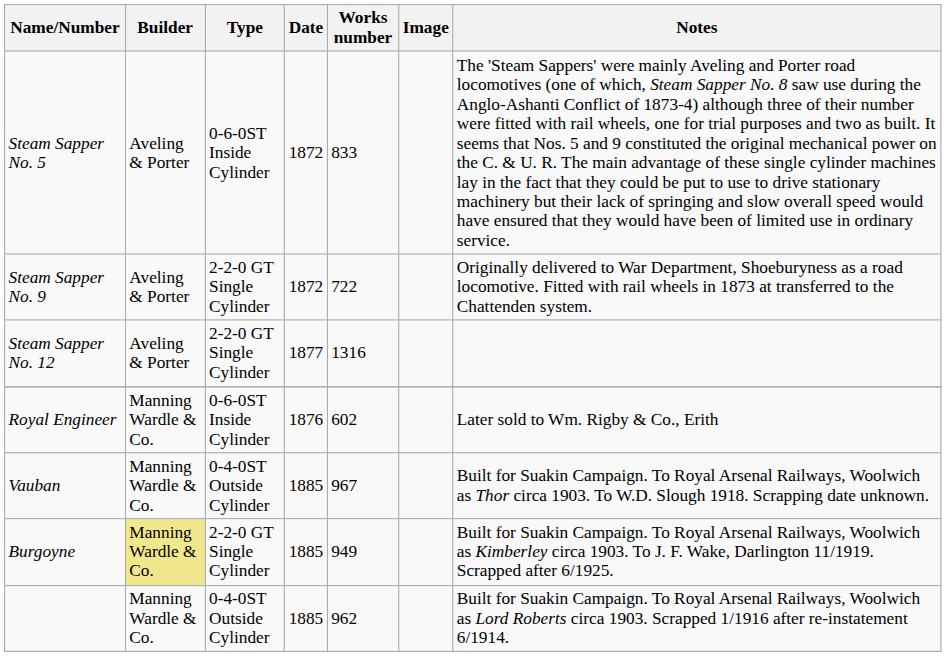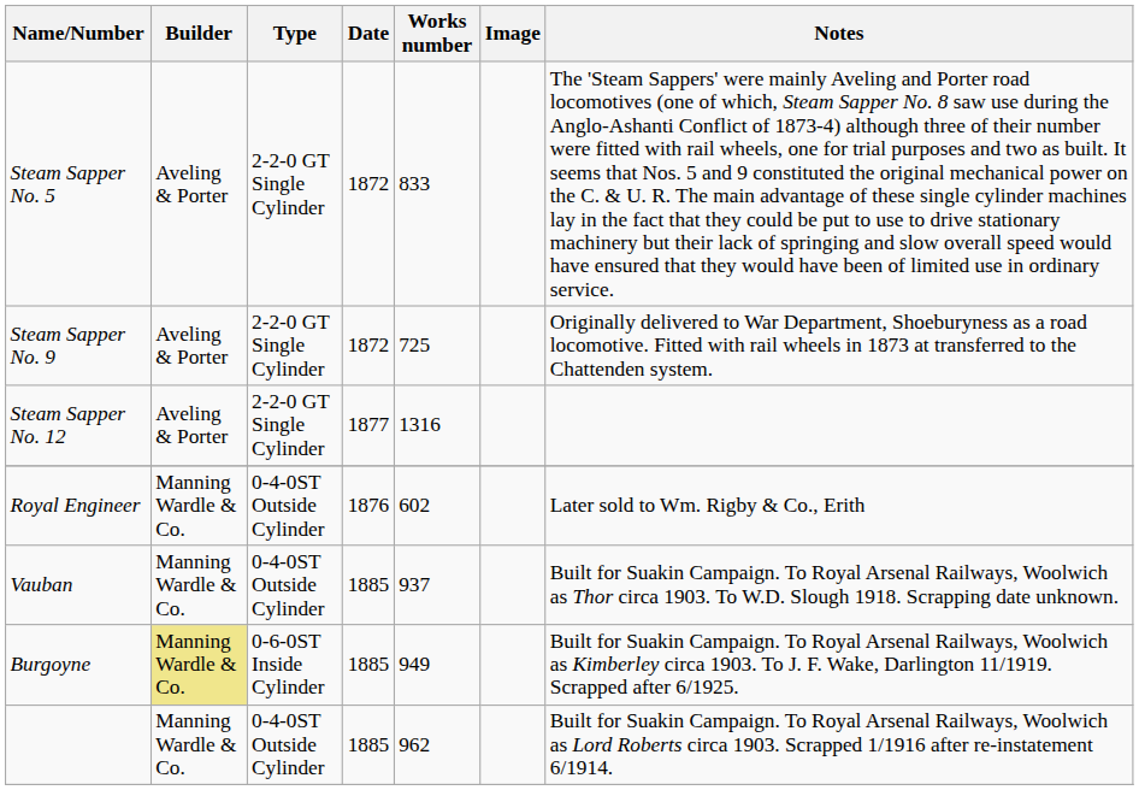 <table class="wikitable">
 <tr>
 <th>Name/Number</th>
 <th>Builder</th>
 <th>Type</th>
 <th>Date</th>
 <th>Works number</th>
 <th>Image</th>
 <th>Notes</th>
 </tr>
 <tr>
 <td><em> Steam Sapper No. 5</em></td>
 <td>Aveling & Porter</td>
-<td>0-6-0ST Inside Cylinder</td>
+<td>2-2-0 GT Single Cylinder</td>
 <td>1872</td>
 <td>833</td>
 <td></td>
 <td>The 'Steam Sappers' were mainly Aveling and Porter road locomotives (one of which, <em>Steam Sapper No. 8</em> saw use during the Anglo-Ashanti Conflict of 1873-4) although three of their number were fitted with rail wheels, one for trial purposes and two as built. It seems that Nos. 5 and 9 constituted the original mechanical power on the C. & U. R. The main advantage of these single cylinder machines lay in the fact that they could be put to use to drive stationary machinery but their lack of springing and slow overall speed would have ensured that they would have been of limited use in ordinary service.</td>
 </tr>
 <tr>
 <td><em> Steam Sapper No. 9</em></td>
 <td>Aveling & Porter</td>
 <td>2-2-0 GT Single Cylinder</td>
 <td>1872</td>
-<td>722</td>
+<td>725</td>
 <td></td>
 <td>Originally delivered to War Department, Shoeburyness as a road locomotive. Fitted with rail wheels in 1873 at transferred to the Chattenden system.</td>
 </tr>
 <tr>
 <td><em> Steam Sapper No. 12</em></td>
 <td>Aveling & Porter</td>
 <td>2-2-0 GT Single Cylinder</td>
 <td>1877</td>
 <td>1316</td>
 <td></td>
 <td></td>
 </tr>
 <tr>
 </tr>
 <tr>
 <td><em>Royal Engineer</em></td>
 <td>Manning Wardle & Co.</td>
-<td>0-6-0ST Inside Cylinder</td>
+<td>0-4-0ST Outside Cylinder</td>
 <td>1876</td>
 <td>602</td>
 <td></td>
 <td>Later sold to Wm. Rigby & Co., Erith</td>
 </tr>
 <tr>
 <td><em>Vauban</em></td>
 <td>Manning Wardle & Co.</td>
 <td>0-4-0ST Outside Cylinder</td>
 <td>1885</td>
-<td>967</td>
+<td>937</td>
 <td></td>
 <td>Built for Suakin Campaign. To Royal Arsenal Railways, Woolwich as <em>Thor</em> circa 1903. To W.D. Slough 1918. Scrapping date unknown.</td>
 </tr>
 <tr>
 <td><em>Burgoyne</em></td>
 <td style="background: khaki;">Manning Wardle & Co.</td>
-<td>2-2-0 GT Single Cylinder</td>
+<td>0-6-0ST Inside Cylinder</td>
 <td>1885</td>
 <td>949</td>
 <td></td>
 <td>Built for Suakin Campaign. To Royal Arsenal Railways, Woolwich as <em>Kimberley</em> circa 1903. To J. F. Wake, Darlington 11/1919. Scrapped after 6/1925.</td>
 </tr>
 <tr>
 <td></td>
 <td>Manning Wardle & Co.</td>
 <td>0-4-0ST Outside Cylinder</td>
 <td>1885</td>
 <td>962</td>
 <td></td>
 <td>Built for Suakin Campaign. To Royal Arsenal Railways, Woolwich as <em>Lord Roberts</em> circa 1903. Scrapped 1/1916 after re-instatement 6/1914.</td>
 </tr>
 <tr>
 </tr>
 </table>
